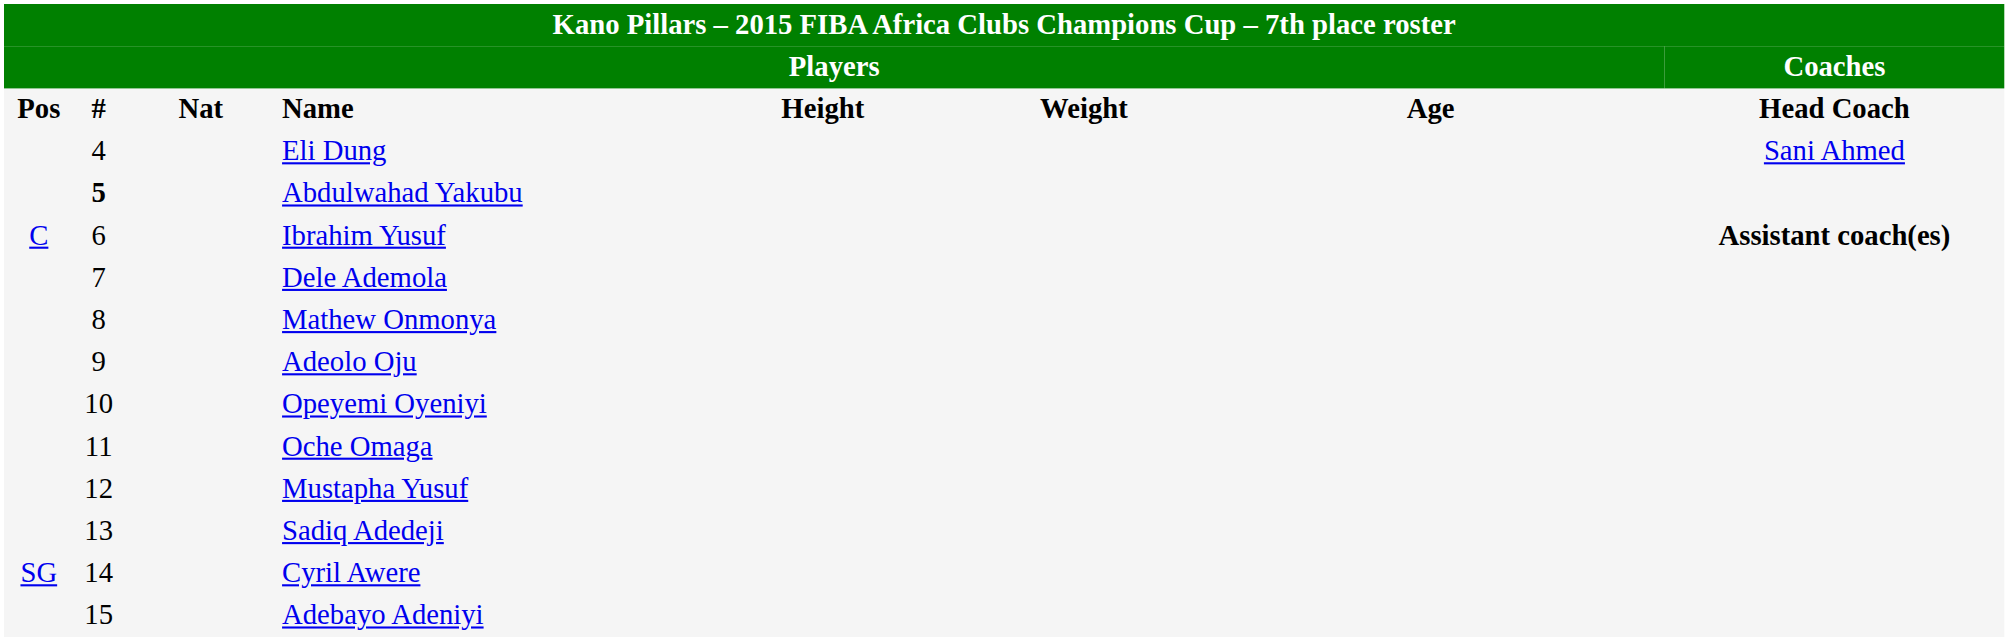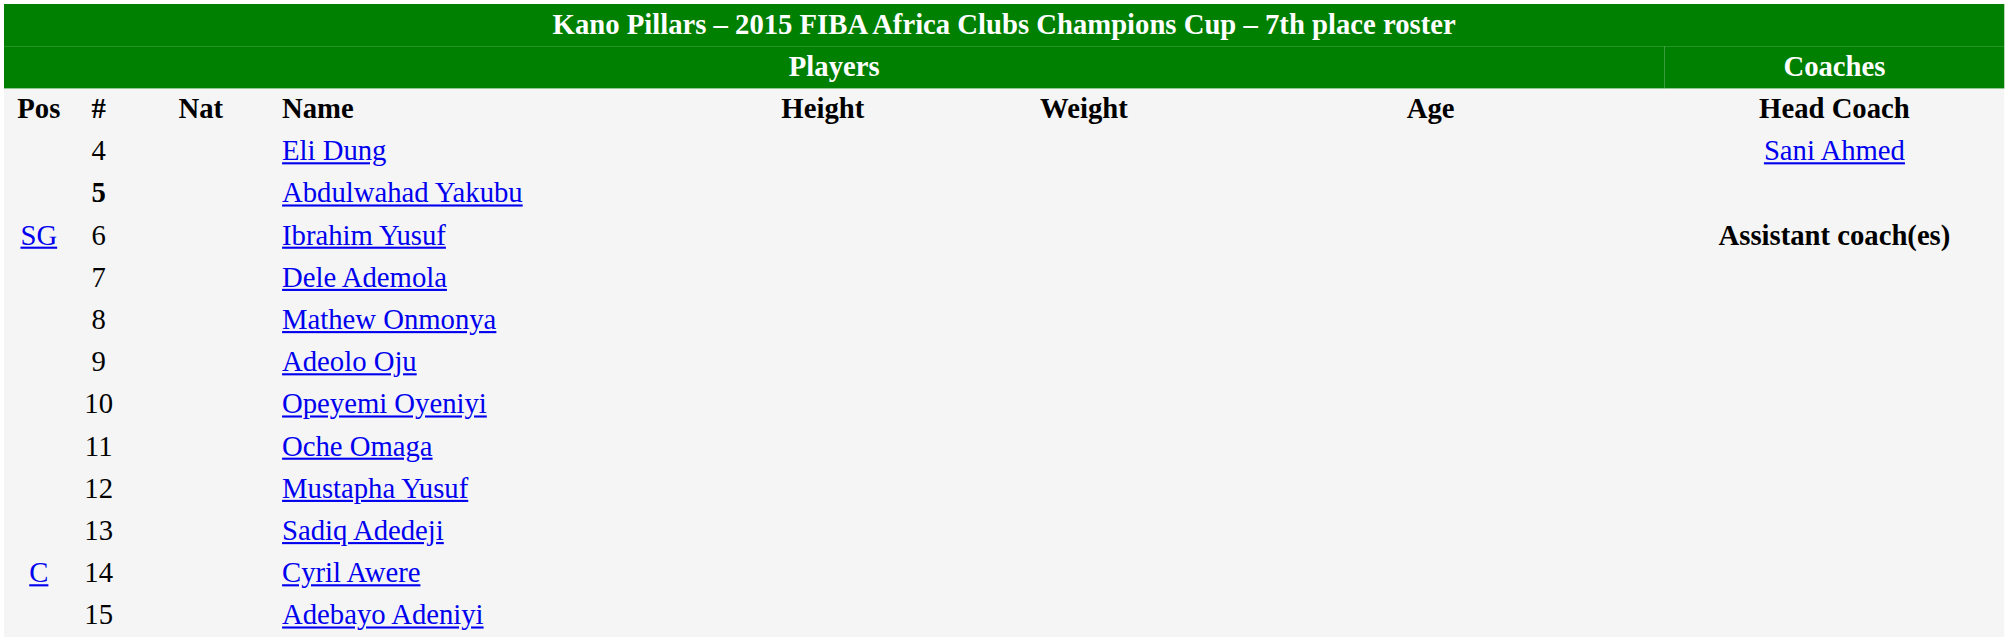 <table border=0 cellpadding=2 cellspacing=0  |- bgcolor=#f5f5f5 style="text-align:center; font-size:85%;" width=75%>
 <tr>
 <td colspan="8" style="background: green; color: white"><strong>Kano Pillars – 2015 FIBA Africa Clubs Champions Cup – 7th place roster</strong></td>
 </tr>
 <tr>
 <td colspan="7" style="background: green; color: white"><strong>Players</strong></td>
 <td style="background: green; color: white"><strong>Coaches</strong></td>
 </tr>
 <tr style="background=#f5f5f5; color: black">
 <th width=5px>Pos</th>
 <th width=5px>#</th>
 <th width=50px>Nat</th>
 <th width=135px align=left>Name</th>
 <th width=100px>Height</th>
 <th width=75px>Weight</th>
 <th width=160px>Age</th>
 <th width=115px>Head Coach</th>
 </tr>
 <tr>
 <td></td>
 <td>4</td>
 <td></td>
 <td align=left><a href='#'>Eli Dung</a></td>
 <td></td>
 <td></td>
 <td><span></span></td>
 <td> <a href='#'>Sani Ahmed</a></td>
 </tr>
 <tr>
 <td></td>
 <td><strong>5</strong></td>
 <td></td>
 <td align=left><a href='#'>Abdulwahad Yakubu</a></td>
 <td></td>
 <td></td>
 <td><span></span></td>
 </tr>
 <tr>
-<td><a href='#'>C</a></td>
+<td><a href='#'>SG</a></td>
 <td>6</td>
 <td></td>
 <td align=left><a href='#'>Ibrahim Yusuf</a></td>
 <td><span></span></td>
 <td></td>
 <td><span></span></td>
 <td><strong>Assistant coach(es)</strong></td>
 </tr>
 <tr>
 <td></td>
 <td>7</td>
 <td></td>
 <td align=left><a href='#'>Dele Ademola</a></td>
 <td></td>
 <td></td>
 <td><span></span></td>
 <td></td>
 </tr>
 <tr>
 <td></td>
 <td>8</td>
 <td></td>
 <td align=left><a href='#'>Mathew Onmonya</a></td>
 <td></td>
 <td></td>
 <td><span></span></td>
 </tr>
 <tr>
 <td></td>
 <td>9</td>
 <td></td>
 <td align=left><a href='#'>Adeolo Oju</a></td>
 <td></td>
 <td></td>
 <td><span></span></td>
 </tr>
 <tr>
 <td></td>
 <td>10</td>
 <td></td>
 <td align=left><a href='#'>Opeyemi Oyeniyi</a></td>
 <td></td>
 <td></td>
 <td><span></span></td>
 </tr>
 <tr>
 <td></td>
 <td>11</td>
 <td></td>
 <td align=left><a href='#'>Oche Omaga</a></td>
 <td><span></span></td>
 <td></td>
 <td><span></span></td>
 </tr>
 <tr>
 <td></td>
 <td>12</td>
 <td></td>
 <td align=left><a href='#'>Mustapha Yusuf</a></td>
 <td></td>
 <td></td>
 <td><span></span></td>
 </tr>
 <tr>
 <td></td>
 <td>13</td>
 <td></td>
 <td align=left><a href='#'>Sadiq Adedeji</a></td>
 <td></td>
 <td></td>
 <td><span></span></td>
 </tr>
 <tr>
-<td><a href='#'>SG</a></td>
+<td><a href='#'>C</a></td>
 <td>14</td>
 <td></td>
 <td align=left><a href='#'>Cyril Awere</a></td>
 <td></td>
 <td></td>
 <td><span></span></td>
 </tr>
 <tr>
 <td></td>
 <td>15</td>
 <td></td>
 <td align=left><a href='#'>Adebayo Adeniyi</a></td>
 <td></td>
 <td></td>
 <td><span></span></td>
 </tr>
 </table>
